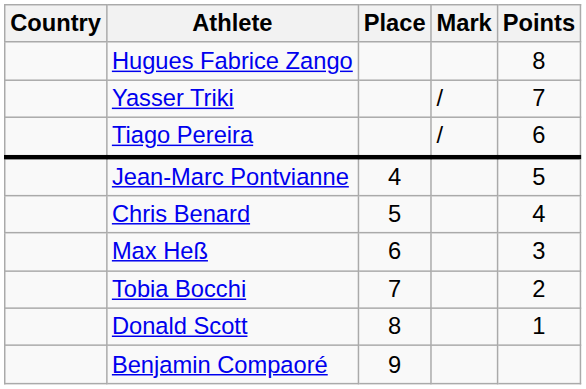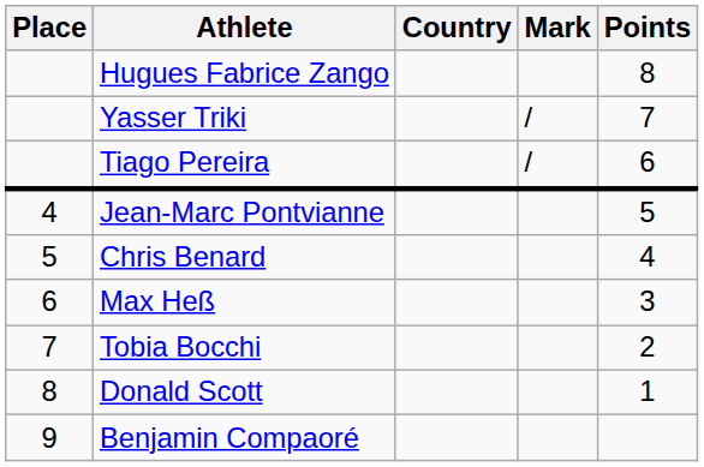 <table class="wikitable">
 <tr>
+<th>Place</th>
+<th>Athlete</th>
 <th>Country</th>
-<th>Athlete</th>
-<th>Place</th>
 <th>Mark</th>
 <th>Points</th>
 </tr>
 <tr>
+<td align=center></td>
+<td><a href='#'>Hugues Fabrice Zango</a></td>
 <td></td>
-<td><a href='#'>Hugues Fabrice Zango</a></td>
-<td align=center></td>
 <td> </td>
 <td align=center>8</td>
 </tr>
 <tr>
+<td align=center></td>
+<td><a href='#'>Yasser Triki</a></td>
 <td></td>
-<td><a href='#'>Yasser Triki</a></td>
-<td align=center></td>
 <td>  /<br><em> </em></td>
 <td align=center>7</td>
 </tr>
 <tr>
+<td align=center></td>
+<td><a href='#'>Tiago Pereira</a></td>
 <td></td>
-<td><a href='#'>Tiago Pereira</a></td>
-<td align=center></td>
 <td> /<br><em> </em></td>
 <td align=center>6</td>
 </tr>
 <tr style="border-top:3px solid black;">
+<td align=center>4</td>
+<td><a href='#'>Jean-Marc Pontvianne</a></td>
 <td></td>
-<td><a href='#'>Jean-Marc Pontvianne</a></td>
-<td align=center>4</td>
 <td> </td>
 <td align=center>5</td>
 </tr>
 <tr>
+<td align=center>5</td>
+<td><a href='#'>Chris Benard</a></td>
 <td></td>
-<td><a href='#'>Chris Benard</a></td>
-<td align=center>5</td>
 <td> </td>
 <td align=center>4</td>
 </tr>
 <tr>
+<td align=center>6</td>
+<td><a href='#'>Max Heß</a></td>
 <td></td>
-<td><a href='#'>Max Heß</a></td>
-<td align=center>6</td>
 <td> </td>
 <td align=center>3</td>
 </tr>
 <tr>
+<td align=center>7</td>
+<td><a href='#'>Tobia Bocchi</a></td>
 <td></td>
-<td><a href='#'>Tobia Bocchi</a></td>
-<td align=center>7</td>
 <td> </td>
 <td align=center>2</td>
 </tr>
 <tr>
+<td align=center>8</td>
+<td><a href='#'>Donald Scott</a></td>
 <td></td>
-<td><a href='#'>Donald Scott</a></td>
-<td align=center>8</td>
 <td> </td>
 <td align=center>1</td>
 </tr>
 <tr>
+<td align=center>9</td>
+<td><a href='#'>Benjamin Compaoré</a></td>
 <td></td>
-<td><a href='#'>Benjamin Compaoré</a></td>
-<td align=center>9</td>
 <td> </td>
 <td align=center></td>
 </tr>
 </table>
